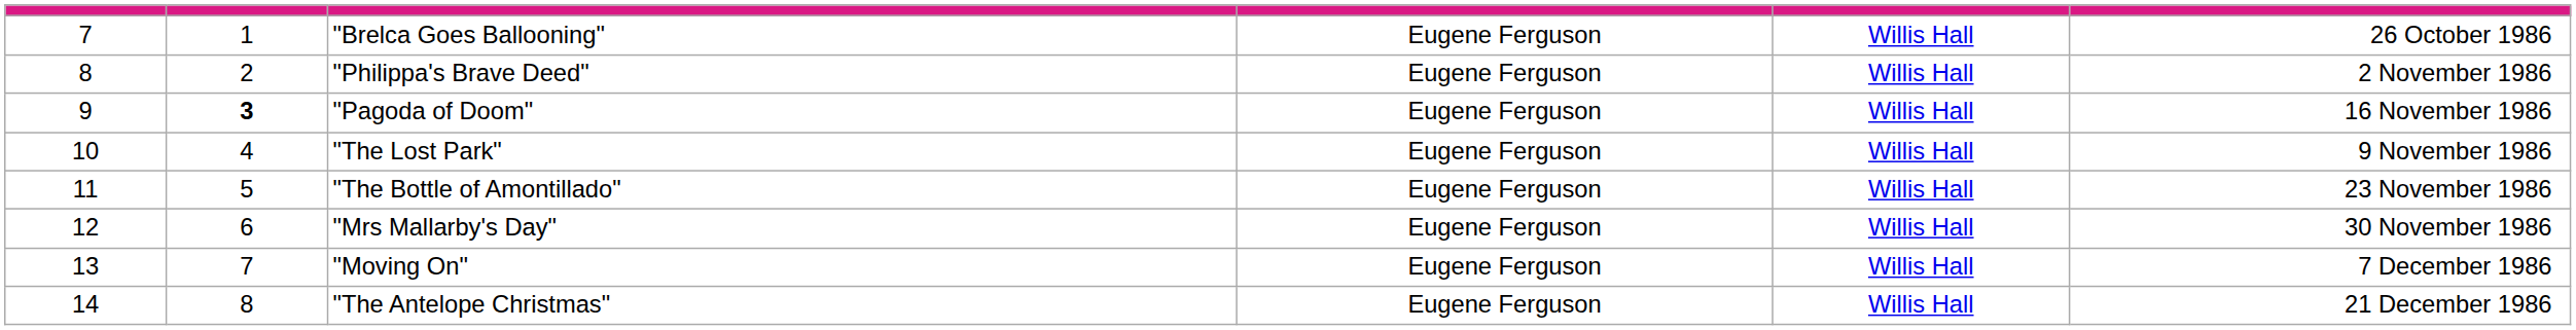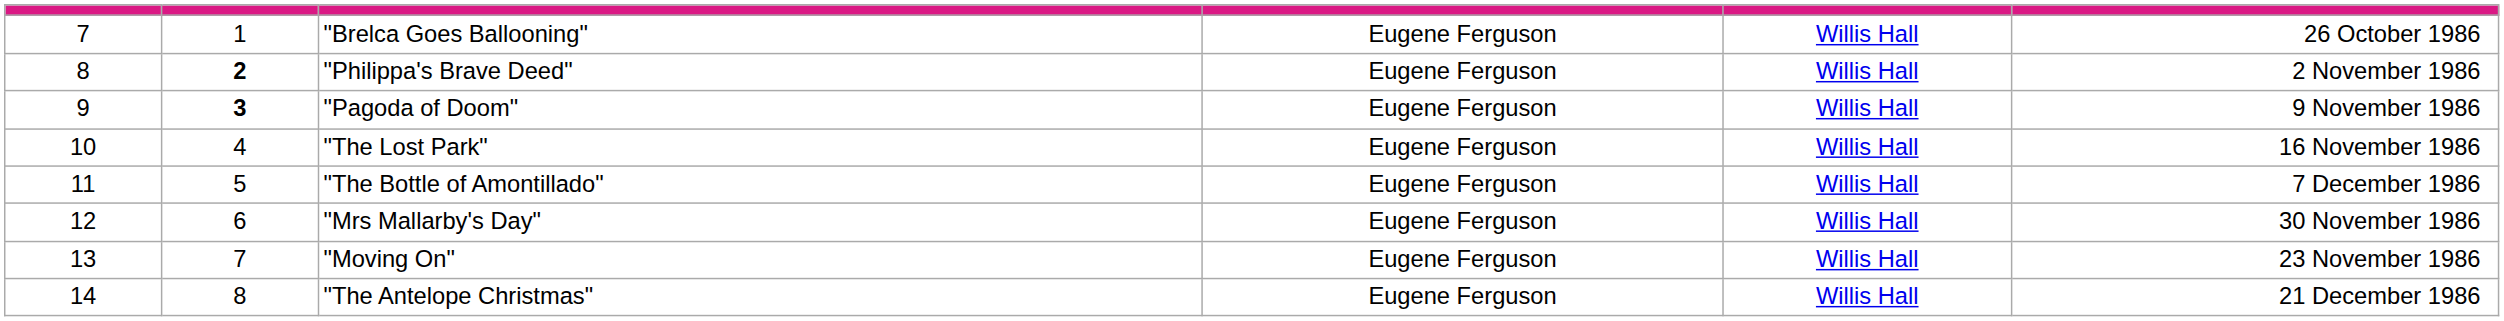 <table class="wikitable" style="width:85%; background:white">
 <tr>
 <td bgcolor=DA1884 align=center></td>
 <td bgcolor=DA1884 align=center></td>
 <td bgcolor=DA1884 align=center></td>
 <td bgcolor=DA1884 align=center></td>
 <td bgcolor=DA1884 align=center></td>
 <td bgcolor=DA1884 align=center></td>
 </tr>
 <tr>
 <td width=40px align=center>7</td>
 <td width=40px align=center>1</td>
 <td width=260px align=left>"Brelca Goes Ballooning"</td>
 <td width=150px align=center>Eugene Ferguson</td>
 <td width=80px align=center><a href='#'>Willis Hall</a></td>
 <td width=140px align=right>26 October 1986  </td>
 </tr>
 <tr>
 <td align=center>8</td>
-<td align=center>2</td>
+<td align=center><strong>2</strong></td>
 <td align=left>"Philippa's Brave Deed"</td>
 <td align=center>Eugene Ferguson</td>
 <td align=center><a href='#'>Willis Hall</a></td>
 <td align=right>2 November 1986  </td>
 </tr>
 <tr>
 <td align=center>9</td>
 <td align=center><strong>3</strong></td>
 <td align=left>"Pagoda of Doom"</td>
 <td align=center>Eugene Ferguson</td>
 <td align=center><a href='#'>Willis Hall</a></td>
-<td align=right>16 November 1986  </td>
+<td align=right>9 November 1986  </td>
 </tr>
 <tr>
 <td align=center>10</td>
 <td align=center>4</td>
 <td align=left>"The Lost Park"</td>
 <td align=center>Eugene Ferguson</td>
 <td align=center><a href='#'>Willis Hall</a></td>
-<td align=right>9 November 1986  </td>
+<td align=right>16 November 1986  </td>
 </tr>
 <tr>
 <td align=center>11</td>
 <td align=center>5</td>
 <td align=left>"The Bottle of Amontillado"</td>
 <td align=center>Eugene Ferguson</td>
 <td align=center><a href='#'>Willis Hall</a></td>
-<td align=right>23 November 1986  </td>
+<td align=right>7 December 1986  </td>
 </tr>
 <tr>
 <td align=center>12</td>
 <td align=center>6</td>
 <td align=left>"Mrs Mallarby's Day"</td>
 <td align=center>Eugene Ferguson</td>
 <td align=center><a href='#'>Willis Hall</a></td>
 <td align=right>30 November 1986  </td>
 </tr>
 <tr>
 <td align=center>13</td>
 <td align=center>7</td>
 <td align=left>"Moving On"</td>
 <td align=center>Eugene Ferguson</td>
 <td align=center><a href='#'>Willis Hall</a></td>
-<td align=right>7 December 1986  </td>
+<td align=right>23 November 1986  </td>
 </tr>
 <tr>
 <td align=center>14</td>
 <td align=center>8</td>
 <td align=left>"The Antelope Christmas"</td>
 <td align=center>Eugene Ferguson</td>
 <td align=center><a href='#'>Willis Hall</a></td>
 <td align=right>21 December 1986  </td>
 </tr>
 </table>
